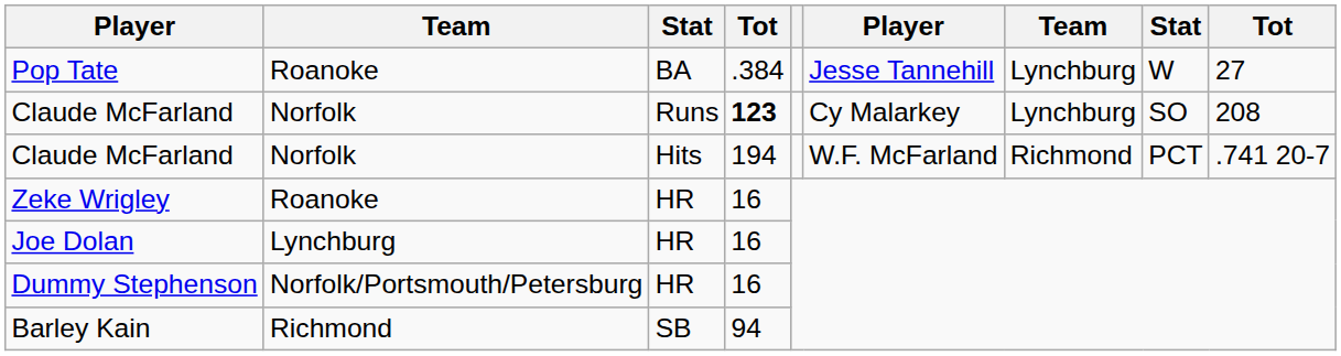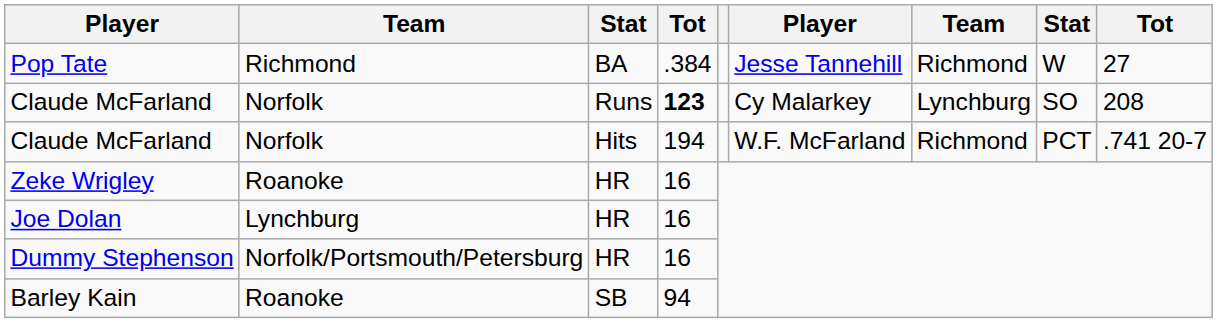 <table class="wikitable">
 <tr>
 <th>Player</th>
 <th>Team</th>
 <th>Stat</th>
 <th>Tot</th>
 <th></th>
 <th>Player</th>
 <th>Team</th>
 <th>Stat</th>
 <th>Tot</th>
 </tr>
 <tr>
 <td><a href='#'>Pop Tate</a></td>
-<td>Roanoke</td>
+<td>Richmond</td>
 <td>BA</td>
 <td>.384</td>
 <td></td>
 <td><a href='#'>Jesse Tannehill</a></td>
-<td>Lynchburg</td>
+<td>Richmond</td>
 <td>W</td>
 <td>27</td>
 </tr>
 <tr>
 <td>Claude McFarland</td>
 <td>Norfolk</td>
 <td>Runs</td>
 <td><strong>123</strong></td>
 <td></td>
 <td>Cy Malarkey</td>
 <td>Lynchburg</td>
 <td>SO</td>
 <td>208</td>
 </tr>
 <tr>
 <td>Claude McFarland</td>
 <td>Norfolk</td>
 <td>Hits</td>
 <td>194</td>
 <td></td>
 <td>W.F. McFarland</td>
 <td>Richmond</td>
 <td>PCT</td>
 <td>.741 20-7</td>
 </tr>
 <tr>
 <td><a href='#'>Zeke Wrigley</a></td>
 <td>Roanoke</td>
 <td>HR</td>
 <td>16</td>
 </tr>
 <tr>
 <td><a href='#'>Joe Dolan</a></td>
 <td>Lynchburg</td>
 <td>HR</td>
 <td>16</td>
 </tr>
 <tr>
 <td><a href='#'>Dummy Stephenson</a></td>
 <td>Norfolk/Portsmouth/Petersburg</td>
 <td>HR</td>
 <td>16</td>
 </tr>
 <tr>
 <td>Barley Kain</td>
-<td>Richmond</td>
+<td>Roanoke</td>
 <td>SB</td>
 <td>94</td>
 </tr>
 </table>
